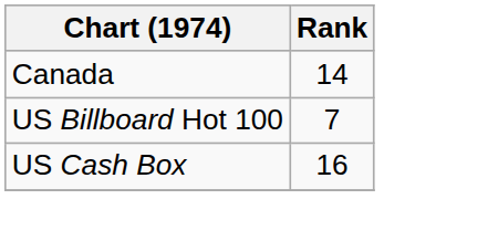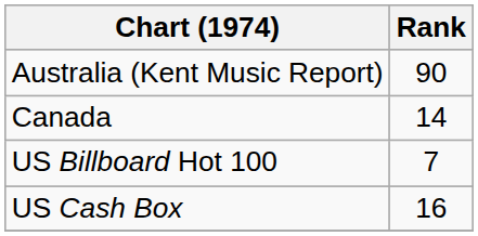 <table class="wikitable sortable">
 <tr>
 <th>Chart (1974)</th>
 <th style="text-align:center;">Rank</th>
+</tr>
+<tr>
+<td>Australia (Kent Music Report)</td>
+<td style="text-align:center;">90</td>
 </tr>
 <tr>
 <td>Canada </td>
 <td style="text-align:center;">14</td>
 </tr>
 <tr>
 <td>US <em>Billboard</em> Hot 100</td>
 <td style="text-align:center;">7</td>
 </tr>
 <tr>
 <td>US <em>Cash Box</em> </td>
 <td style="text-align:center;">16</td>
 </tr>
 <tr>
 </tr>
 </table>
